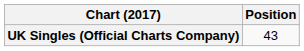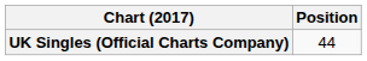 <table class="wikitable plainrowheaders" style="text-align:center">
 <tr>
 <th>Chart (2017)</th>
 <th>Position</th>
 </tr>
 <tr>
 <th scope="row">UK Singles (Official Charts Company)</th>
-<td>43</td>
+<td>44</td>
 </tr>
 </table>
